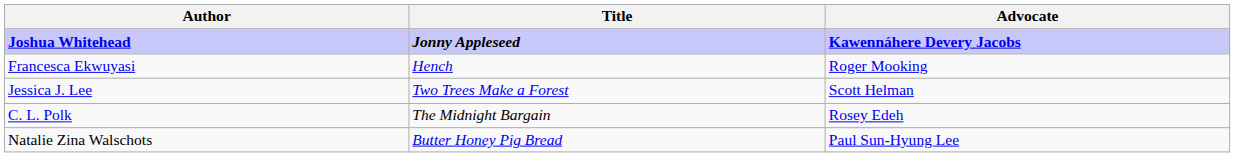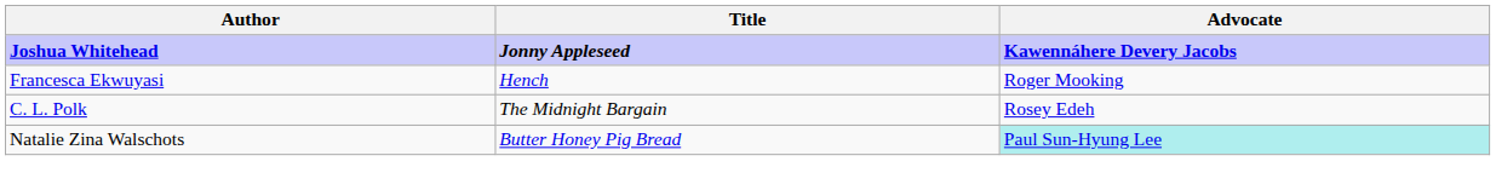 <table class="wikitable" style="width:100%;">
 <tr>
 <th width=33%>Author</th>
 <th width=34%>Title</th>
 <th width=34%>Advocate</th>
 </tr>
 <tr>
 <td style="background:#C8C8FA"><strong><a href='#'>Joshua Whitehead</a></strong></td>
 <td style="background:#C8C8FA"><strong><em>Jonny Appleseed</em></strong></td>
 <td style="background:#C8C8FA"><strong><a href='#'>Kawennáhere Devery Jacobs</a></strong></td>
 </tr>
 <tr>
 <td><a href='#'>Francesca Ekwuyasi</a></td>
 <td><em><a href='#'>Hench</a></em></td>
 <td><a href='#'>Roger Mooking</a></td>
 </tr>
 <tr>
-<td><a href='#'>Jessica J. Lee</a></td>
-<td><em><a href='#'>Two Trees Make a Forest</a></em></td>
-<td><a href='#'>Scott Helman</a></td>
-</tr>
-<tr>
 <td><a href='#'>C. L. Polk</a></td>
 <td><em>The Midnight Bargain</em></td>
 <td><a href='#'>Rosey Edeh</a></td>
 </tr>
 <tr>
 <td>Natalie Zina Walschots</td>
 <td><em><a href='#'>Butter Honey Pig Bread</a></em></td>
-<td><a href='#'>Paul Sun-Hyung Lee</a></td>
+<td style="background: paleturquoise;"><a href='#'>Paul Sun-Hyung Lee</a></td>
 </tr>
 </table>
